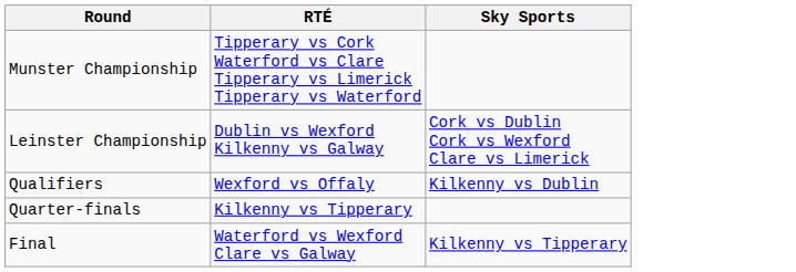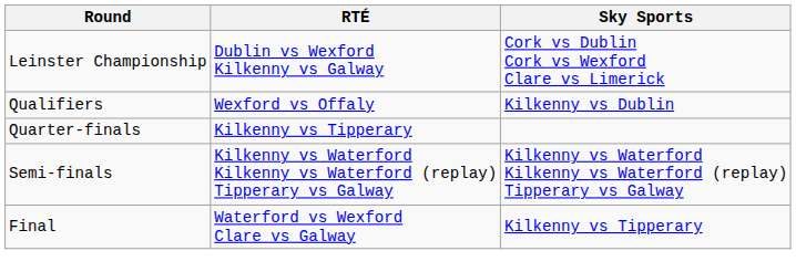 <table class="wikitable">
 <tr>
 <th>Round</th>
 <th>RTÉ</th>
 <th>Sky Sports</th>
-</tr>
-<tr>
-<td>Munster Championship</td>
-<td><a href='#'>Tipperary vs Cork</a> <br> <a href='#'>Waterford vs Clare</a> <br> <a href='#'>Tipperary vs Limerick</a> <br> <a href='#'>Tipperary vs Waterford</a></td>
-<td><br></td>
 </tr>
 <tr>
 <td>Leinster Championship</td>
 <td><a href='#'>Dublin vs Wexford</a> <br> <a href='#'>Kilkenny vs Galway</a></td>
 <td><a href='#'>Cork vs Dublin</a> <br> <a href='#'>Cork vs Wexford</a> <br> <a href='#'>Clare vs Limerick</a></td>
 </tr>
 <tr>
 <td>Qualifiers</td>
 <td><a href='#'>Wexford vs Offaly</a></td>
 <td><a href='#'>Kilkenny vs Dublin</a></td>
 </tr>
 <tr>
 <td>Quarter-finals</td>
 <td><a href='#'>Kilkenny vs Tipperary</a></td>
 <td></td>
 </tr>
 <tr>
+<td>Semi-finals</td>
+<td><a href='#'>Kilkenny vs Waterford</a> <br> <a href='#'>Kilkenny vs Waterford</a> (replay) <br> <a href='#'>Tipperary vs Galway</a></td>
+<td><a href='#'>Kilkenny vs Waterford</a> <br> <a href='#'>Kilkenny vs Waterford</a> (replay) <br> <a href='#'>Tipperary vs Galway</a></td>
+</tr>
+<tr>
 <td>Final</td>
 <td><a href='#'>Waterford vs Wexford</a> <br> <a href='#'>Clare vs Galway</a></td>
 <td><a href='#'>Kilkenny vs Tipperary</a></td>
 </tr>
 </table>
